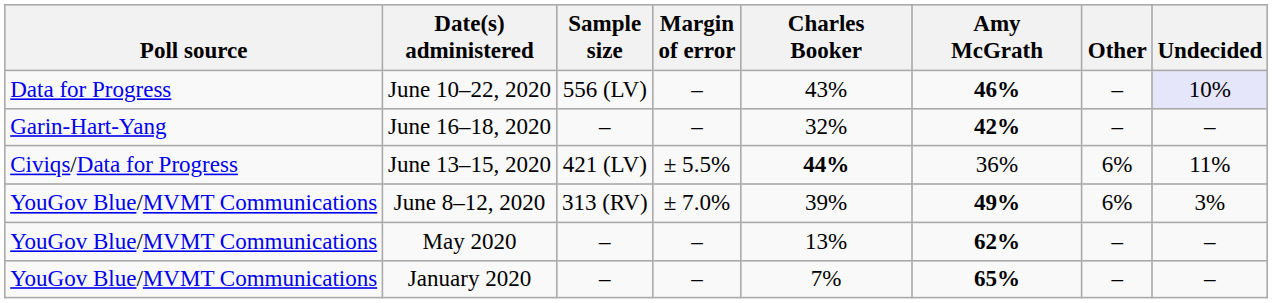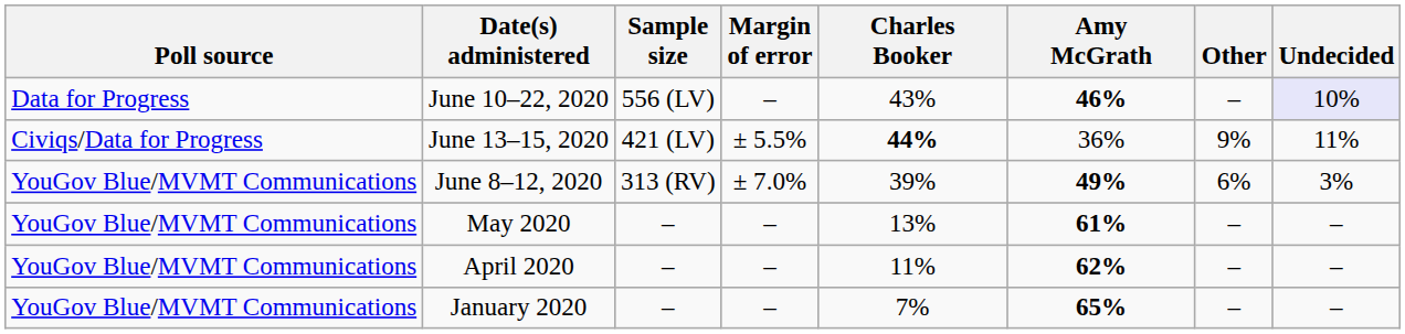 <table class="wikitable" style="font-size:90%;text-align:center;">
 <tr valign=bottom>
 <th>Poll source</th>
 <th>Date(s)<br>administered</th>
 <th>Sample<br>size</th>
 <th>Margin<br>of error</th>
 <th style="width:100px;">Charles<br>Booker</th>
 <th style="width:100px;">Amy<br>McGrath</th>
 <th>Other</th>
 <th>Undecided</th>
 </tr>
 <tr>
 <td style="text-align:left;"><a href='#'>Data for Progress</a></td>
 <td>June 10–22, 2020</td>
 <td>556 (LV)</td>
 <td>–</td>
 <td>43%</td>
 <td><strong>46%</strong></td>
 <td>–</td>
 <td style="background: lavender;">10%</td>
 </tr>
 <tr>
-<td style="text-align:left;"><a href='#'>Garin-Hart-Yang</a></td>
-<td>June 16–18, 2020</td>
-<td>–</td>
-<td>–</td>
-<td>32%</td>
-<td><strong>42%</strong></td>
-<td>–</td>
-<td>–</td>
-</tr>
-<tr>
 <td style="text-align:left;"><a href='#'>Civiqs</a>/<a href='#'>Data for Progress</a></td>
 <td>June 13–15, 2020</td>
 <td>421 (LV)</td>
 <td>± 5.5%</td>
 <td><strong>44%</strong></td>
 <td>36%</td>
-<td>6%</td>
+<td>9%</td>
 <td>11%</td>
 </tr>
 <tr>
 <td style="text-align:left;"><a href='#'>YouGov Blue</a>/<a href='#'>MVMT Communications</a></td>
 <td>June 8–12, 2020</td>
 <td>313 (RV)</td>
 <td>± 7.0%</td>
 <td>39%</td>
 <td><strong>49%</strong></td>
 <td>6%</td>
 <td>3%</td>
 </tr>
 <tr>
 <td style="text-align:left;"><a href='#'>YouGov Blue</a>/<a href='#'>MVMT Communications</a></td>
 <td>May 2020</td>
 <td>–</td>
 <td>–</td>
 <td>13%</td>
+<td><strong>61%</strong></td>
+<td>–</td>
+<td>–</td>
+</tr>
+<tr>
+<td style="text-align:left;"><a href='#'>YouGov Blue</a>/<a href='#'>MVMT Communications</a></td>
+<td>April 2020</td>
+<td>–</td>
+<td>–</td>
+<td>11%</td>
 <td><strong>62%</strong></td>
 <td>–</td>
 <td>–</td>
 </tr>
 <tr>
 <td style="text-align:left;"><a href='#'>YouGov Blue</a>/<a href='#'>MVMT Communications</a></td>
 <td>January 2020</td>
 <td>–</td>
 <td>–</td>
 <td>7%</td>
 <td><strong>65%</strong></td>
 <td>–</td>
 <td>–</td>
 </tr>
 </table>
